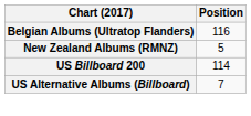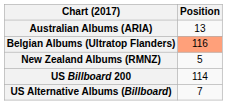 <table class="wikitable sortable plainrowheaders" style="text-align:center">
 <tr>
 <th scope="col">Chart (2017)</th>
 <th scope="col">Position</th>
 </tr>
 <tr>
+<th scope="row">Australian Albums (ARIA)</th>
+<td>13</td>
+</tr>
+<tr>
 <th scope="row">Belgian Albums (Ultratop Flanders)</th>
-<td>116</td>
+<td style="background: lightsalmon;">116</td>
 </tr>
 <tr>
 <th scope="row">New Zealand Albums (RMNZ)</th>
 <td>5</td>
 </tr>
 <tr>
 <th scope="row">US <em>Billboard</em> 200</th>
 <td>114</td>
 </tr>
 <tr>
 <th scope="row">US Alternative Albums (<em>Billboard</em>)</th>
 <td align="center">7</td>
 </tr>
 </table>
